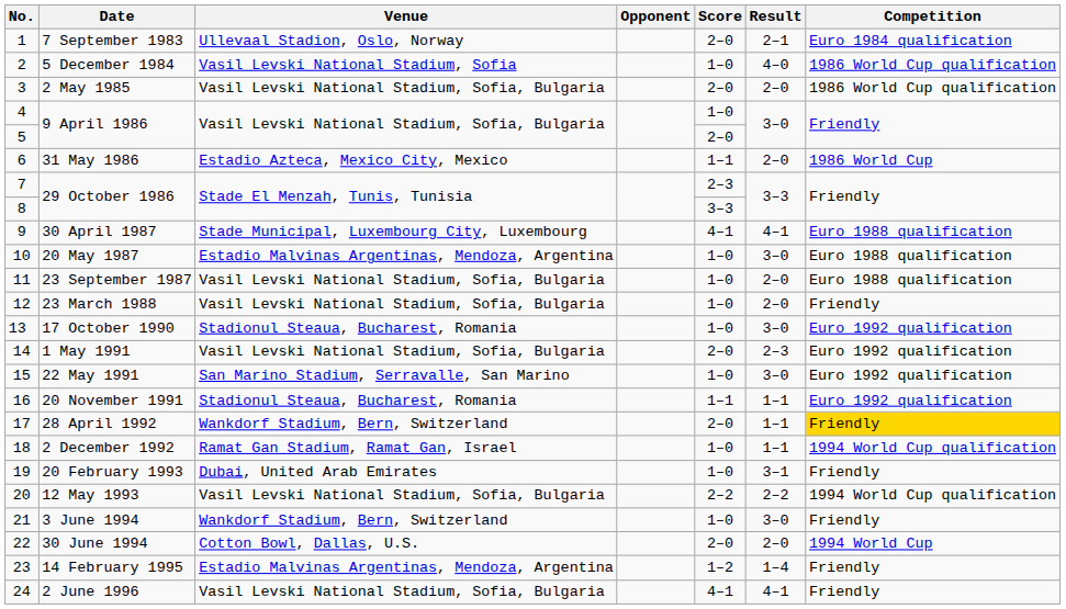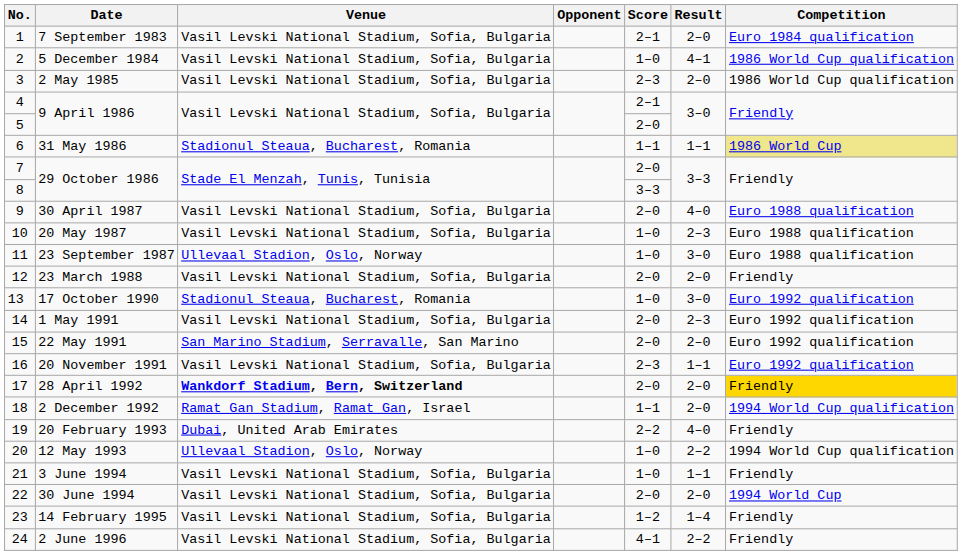 <table class="wikitable sortable">
 <tr>
 <th scope="col">No.</th>
 <th scope="col">Date</th>
 <th scope="col">Venue</th>
 <th scope="col">Opponent</th>
 <th scope="col">Score</th>
 <th scope="col">Result</th>
 <th scope="col">Competition</th>
 </tr>
 <tr>
 <td align="center">1</td>
 <td>7 September 1983</td>
-<td><a href='#'>Ullevaal Stadion</a>, <a href='#'>Oslo</a>, Norway</td>
+<td>Vasil Levski National Stadium, Sofia, Bulgaria</td>
 <td></td>
+<td align="center">2–1</td>
 <td align="center">2–0</td>
-<td align="center">2–1</td>
 <td><a href='#'>Euro 1984 qualification</a></td>
 </tr>
 <tr>
 <td align="center">2</td>
 <td>5 December 1984</td>
-<td><a href='#'>Vasil Levski National Stadium</a>, <a href='#'>Sofia</a></td>
+<td>Vasil Levski National Stadium, Sofia, Bulgaria</td>
 <td></td>
 <td align="center">1–0</td>
-<td align="center">4–0</td>
+<td align="center">4–1</td>
 <td><a href='#'>1986 World Cup qualification</a></td>
 </tr>
 <tr>
 <td align="center">3</td>
 <td>2 May 1985</td>
 <td>Vasil Levski National Stadium, Sofia, Bulgaria</td>
 <td></td>
-<td align="center">2–0</td>
+<td align="center">2–3</td>
 <td align="center">2–0</td>
 <td>1986 World Cup qualification</td>
 </tr>
 <tr>
 <td align="center">4</td>
 <td rowspan="2">9 April 1986</td>
 <td rowspan="2">Vasil Levski National Stadium, Sofia, Bulgaria</td>
 <td rowspan="2"></td>
-<td align="center">1–0</td>
+<td align="center">2–1</td>
 <td rowspan="2" align="center">3–0</td>
 <td rowspan="2"><a href='#'>Friendly</a></td>
 </tr>
 <tr>
 <td align="center">5</td>
 <td align="center">2–0</td>
 </tr>
 <tr>
 <td align="center">6</td>
 <td>31 May 1986</td>
-<td><a href='#'>Estadio Azteca</a>, <a href='#'>Mexico City</a>, Mexico</td>
+<td><a href='#'>Stadionul Steaua</a>, <a href='#'>Bucharest</a>, Romania</td>
 <td></td>
 <td align="center">1–1</td>
-<td align="center">2–0</td>
-<td><a href='#'>1986 World Cup</a></td>
+<td align="center">1–1</td>
+<td style="background: khaki;"><a href='#'>1986 World Cup</a></td>
 </tr>
 <tr>
 <td align="center">7</td>
 <td rowspan="2">29 October 1986</td>
 <td rowspan="2"><a href='#'>Stade El Menzah</a>, <a href='#'>Tunis</a>, Tunisia</td>
 <td rowspan="2"></td>
-<td align="center">2–3</td>
+<td align="center">2–0</td>
 <td rowspan="2" align="center">3–3</td>
 <td rowspan="2">Friendly</td>
 </tr>
 <tr>
 <td align="center">8</td>
 <td align="center">3–3</td>
 </tr>
 <tr>
 <td align="center">9</td>
 <td>30 April 1987</td>
-<td><a href='#'>Stade Municipal</a>, <a href='#'>Luxembourg City</a>, Luxembourg</td>
+<td>Vasil Levski National Stadium, Sofia, Bulgaria</td>
 <td></td>
-<td align="center">4–1</td>
-<td align="center">4–1</td>
+<td align="center">2–0</td>
+<td align="center">4–0</td>
 <td><a href='#'>Euro 1988 qualification</a></td>
 </tr>
 <tr>
 <td align="center">10</td>
 <td>20 May 1987</td>
-<td><a href='#'>Estadio Malvinas Argentinas</a>, <a href='#'>Mendoza</a>, Argentina</td>
+<td>Vasil Levski National Stadium, Sofia, Bulgaria</td>
 <td></td>
 <td align="center">1–0</td>
-<td align="center">3–0</td>
+<td align="center">2–3</td>
 <td>Euro 1988 qualification</td>
 </tr>
 <tr>
 <td align="center">11</td>
 <td>23 September 1987</td>
-<td>Vasil Levski National Stadium, Sofia, Bulgaria</td>
+<td><a href='#'>Ullevaal Stadion</a>, <a href='#'>Oslo</a>, Norway</td>
 <td></td>
 <td align="center">1–0</td>
-<td align="center">2–0</td>
+<td align="center">3–0</td>
 <td>Euro 1988 qualification</td>
 </tr>
 <tr>
 <td align="center">12</td>
 <td>23 March 1988</td>
 <td>Vasil Levski National Stadium, Sofia, Bulgaria</td>
 <td></td>
-<td align="center">1–0</td>
+<td align="center">2–0</td>
 <td align="center">2–0</td>
 <td>Friendly</td>
 </tr>
 <tr>
 <td>13</td>
 <td>17 October 1990</td>
 <td><a href='#'>Stadionul Steaua</a>, <a href='#'>Bucharest</a>, Romania</td>
 <td></td>
 <td align="center">1–0</td>
 <td align="center">3–0</td>
 <td><a href='#'>Euro 1992 qualification</a></td>
 </tr>
 <tr>
 <td align="center">14</td>
 <td>1 May 1991</td>
 <td>Vasil Levski National Stadium, Sofia, Bulgaria</td>
 <td></td>
 <td align="center">2–0</td>
 <td align="center">2–3</td>
 <td>Euro 1992 qualification</td>
 </tr>
 <tr>
 <td align="center">15</td>
 <td>22 May 1991</td>
 <td><a href='#'>San Marino Stadium</a>, <a href='#'>Serravalle</a>, San Marino</td>
 <td></td>
-<td align="center">1–0</td>
-<td align="center">3–0</td>
+<td align="center">2–0</td>
+<td align="center">2–0</td>
 <td>Euro 1992 qualification</td>
 </tr>
 <tr>
 <td align="center">16</td>
 <td>20 November 1991</td>
-<td><a href='#'>Stadionul Steaua</a>, <a href='#'>Bucharest</a>, Romania</td>
+<td>Vasil Levski National Stadium, Sofia, Bulgaria</td>
 <td></td>
-<td align="center">1–1</td>
+<td align="center">2–3</td>
 <td align="center">1–1</td>
 <td><a href='#'>Euro 1992 qualification</a></td>
 </tr>
 <tr>
 <td align="center">17</td>
 <td>28 April 1992</td>
-<td><a href='#'>Wankdorf Stadium</a>, <a href='#'>Bern</a>, Switzerland</td>
+<td><strong><a href='#'>Wankdorf Stadium</a>, <a href='#'>Bern</a>, Switzerland</strong></td>
 <td></td>
 <td align="center">2–0</td>
-<td align="center">1–1</td>
+<td align="center">2–0</td>
 <td style="background: gold;">Friendly</td>
 </tr>
 <tr>
 <td align="center">18</td>
 <td>2 December 1992</td>
 <td><a href='#'>Ramat Gan Stadium</a>, <a href='#'>Ramat Gan</a>, Israel</td>
 <td></td>
-<td align="center">1–0</td>
 <td align="center">1–1</td>
+<td align="center">2–0</td>
 <td><a href='#'>1994 World Cup qualification</a></td>
 </tr>
 <tr>
 <td align="center">19</td>
 <td>20 February 1993</td>
 <td><a href='#'>Dubai</a>, United Arab Emirates</td>
 <td></td>
-<td align="center">1–0</td>
-<td align="center">3–1</td>
+<td align="center">2–2</td>
+<td align="center">4–0</td>
 <td>Friendly</td>
 </tr>
 <tr>
 <td align="center">20</td>
 <td>12 May 1993</td>
-<td>Vasil Levski National Stadium, Sofia, Bulgaria</td>
+<td><a href='#'>Ullevaal Stadion</a>, <a href='#'>Oslo</a>, Norway</td>
 <td></td>
-<td align="center">2–2</td>
+<td align="center">1–0</td>
 <td align="center">2–2</td>
 <td>1994 World Cup qualification</td>
 </tr>
 <tr>
 <td align="center">21</td>
 <td>3 June 1994</td>
-<td><a href='#'>Wankdorf Stadium</a>, <a href='#'>Bern</a>, Switzerland</td>
+<td>Vasil Levski National Stadium, Sofia, Bulgaria</td>
 <td></td>
 <td align="center">1–0</td>
-<td align="center">3–0</td>
+<td align="center">1–1</td>
 <td>Friendly</td>
 </tr>
 <tr>
 <td align="center">22</td>
 <td>30 June 1994</td>
-<td><a href='#'>Cotton Bowl</a>, <a href='#'>Dallas</a>, U.S.</td>
+<td>Vasil Levski National Stadium, Sofia, Bulgaria</td>
 <td></td>
 <td align="center">2–0</td>
 <td align="center">2–0</td>
 <td><a href='#'>1994 World Cup</a></td>
 </tr>
 <tr>
 <td align="center">23</td>
 <td>14 February 1995</td>
-<td><a href='#'>Estadio Malvinas Argentinas</a>, <a href='#'>Mendoza</a>, Argentina</td>
+<td>Vasil Levski National Stadium, Sofia, Bulgaria</td>
 <td></td>
 <td align="center">1–2</td>
 <td align="center">1–4</td>
 <td>Friendly</td>
 </tr>
 <tr>
 <td align="center">24</td>
 <td>2 June 1996</td>
 <td>Vasil Levski National Stadium, Sofia, Bulgaria</td>
 <td></td>
 <td align="center">4–1</td>
-<td align="center">4–1</td>
+<td align="center">2–2</td>
 <td>Friendly</td>
 </tr>
 </table>
